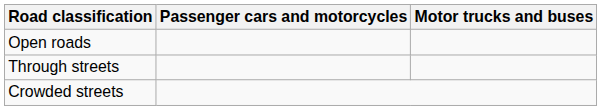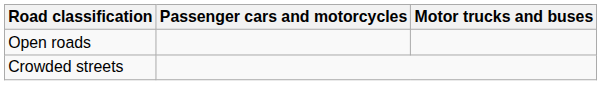 <table class="wikitable" style="text-align:center;">
 <tr>
 <th>Road classification</th>
 <th>Passenger cars and motorcycles</th>
 <th>Motor trucks and buses</th>
 </tr>
 <tr>
 <td style="text-align: left;">Open roads</td>
 <td></td>
 <td></td>
 </tr>
 <tr>
-<td style="text-align: left;">Through streets</td>
-<td></td>
-<td></td>
-</tr>
-<tr>
 <td style="text-align: left;">Crowded streets</td>
 <td colspan=2></td>
 </tr>
 </table>
